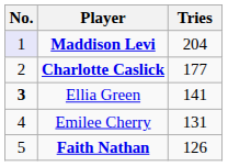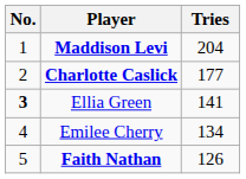 <table class="wikitable sortable" style="text-align:center">
 <tr>
 <th width="25">No.</th>
 <th>Player</th>
 <th width="45">Tries</th>
 </tr>
 <tr>
-<td style="background: lavender;">1</td>
+<td>1</td>
 <td><strong><a href='#'>Maddison Levi</a></strong></td>
 <td>204</td>
 </tr>
 <tr>
 <td>2</td>
 <td><strong><a href='#'>Charlotte Caslick</a></strong></td>
 <td>177</td>
 </tr>
 <tr>
 <td><strong>3</strong></td>
 <td><a href='#'>Ellia Green</a></td>
 <td>141</td>
 </tr>
 <tr>
 <td>4</td>
 <td><a href='#'>Emilee Cherry</a></td>
-<td>131</td>
+<td>134</td>
 </tr>
 <tr>
 <td>5</td>
 <td><strong><a href='#'>Faith Nathan</a></strong></td>
 <td>126</td>
 </tr>
 </table>
